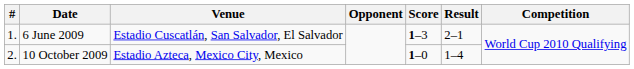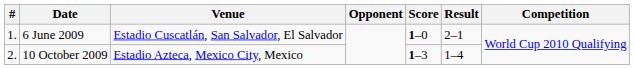 <table class="wikitable">
 <tr>
 <th>#</th>
 <th>Date</th>
 <th>Venue</th>
 <th>Opponent</th>
 <th>Score</th>
 <th>Result</th>
 <th>Competition</th>
 </tr>
 <tr>
 <td>1.</td>
 <td>6 June 2009</td>
 <td><a href='#'>Estadio Cuscatlán</a>, <a href='#'>San Salvador</a>, El Salvador</td>
 <td rowspan=2></td>
-<td><strong>1</strong>–3</td>
+<td><strong>1</strong>–0</td>
 <td>2–1</td>
 <td rowspan=2><a href='#'>World Cup 2010 Qualifying</a></td>
 </tr>
 <tr>
 <td>2.</td>
 <td>10 October 2009</td>
 <td><a href='#'>Estadio Azteca</a>, <a href='#'>Mexico City</a>, Mexico</td>
-<td><strong>1</strong>–0</td>
+<td><strong>1</strong>–3</td>
 <td>1–4</td>
 </tr>
 </table>
